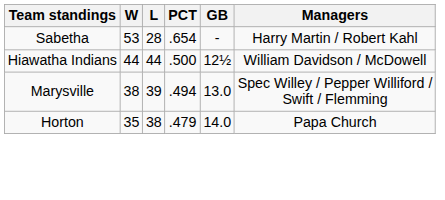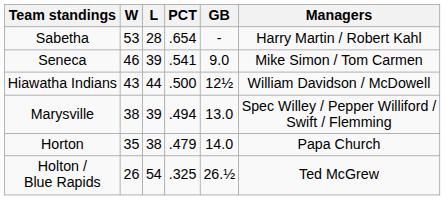 <table class="wikitable">
 <tr>
 <th>Team standings</th>
 <th>W</th>
 <th>L</th>
 <th>PCT</th>
 <th>GB</th>
 <th>Managers</th>
 </tr>
 <tr align=center>
 <td>Sabetha</td>
 <td>53</td>
 <td>28</td>
 <td>.654</td>
 <td>-</td>
 <td>Harry Martin / Robert Kahl</td>
 </tr>
 <tr align=center>
+<td>Seneca</td>
+<td>46</td>
+<td>39</td>
+<td>.541</td>
+<td>9.0</td>
+<td>Mike Simon / Tom Carmen</td>
+</tr>
+<tr align=center>
 <td>Hiawatha Indians</td>
-<td>44</td>
+<td>43</td>
 <td>44</td>
 <td>.500</td>
 <td>12½</td>
 <td>William Davidson / McDowell</td>
 </tr>
 <tr align=center>
 <td>Marysville</td>
 <td>38</td>
 <td>39</td>
 <td>.494</td>
 <td>13.0</td>
 <td>Spec Willey / Pepper Williford /<br>Swift / Flemming</td>
 </tr>
 <tr align=center>
 <td>Horton</td>
 <td>35</td>
 <td>38</td>
 <td>.479</td>
 <td>14.0</td>
 <td>Papa Church</td>
 </tr>
+<tr align=center>
+<td>Holton /<br>Blue Rapids</td>
+<td>26</td>
+<td>54</td>
+<td>.325</td>
+<td>26.½</td>
+<td>Ted McGrew</td>
+</tr>
 </table>
